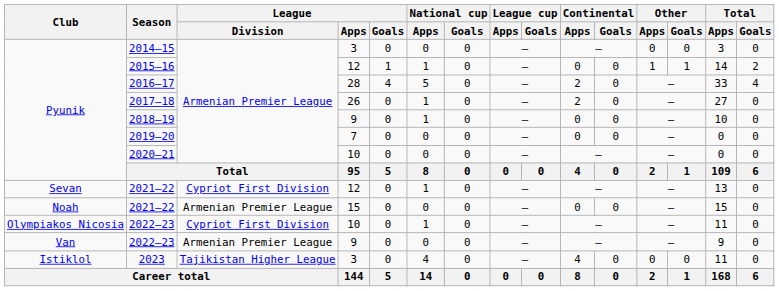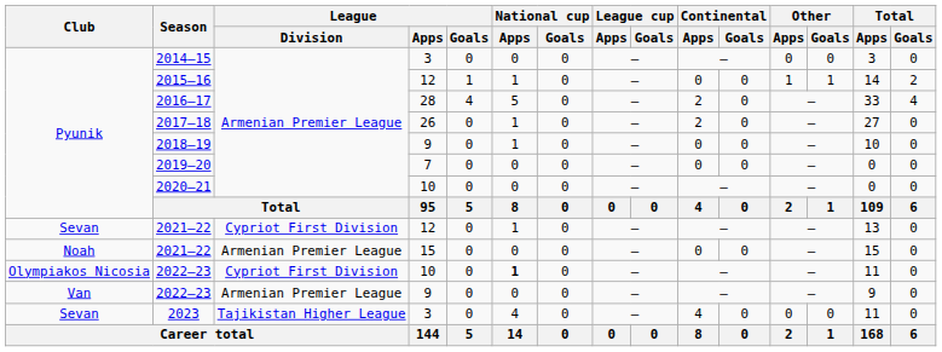 <table class="wikitable" style="text-align: center">
 <tr>
 <th rowspan="2">Club</th>
 <th rowspan="2">Season</th>
 <th colspan="3">League</th>
 <th colspan="2">National cup</th>
 <th colspan="2">League cup</th>
 <th colspan="2">Continental</th>
 <th colspan="2">Other</th>
 <th colspan="2">Total</th>
 </tr>
 <tr>
 <th>Division</th>
 <th>Apps</th>
 <th>Goals</th>
 <th>Apps</th>
 <th>Goals</th>
 <th>Apps</th>
 <th>Goals</th>
 <th>Apps</th>
 <th>Goals</th>
 <th>Apps</th>
 <th>Goals</th>
 <th>Apps</th>
 <th>Goals</th>
 </tr>
 <tr>
 <td rowspan="8"><a href='#'>Pyunik</a></td>
 <td><a href='#'>2014–15</a></td>
 <td rowspan="7"><a href='#'>Armenian Premier League</a></td>
 <td>3</td>
 <td>0</td>
 <td>0</td>
 <td>0</td>
 <td colspan="2">–</td>
 <td colspan="2">–</td>
 <td>0</td>
 <td>0</td>
 <td>3</td>
 <td>0</td>
 </tr>
 <tr>
 <td><a href='#'>2015–16</a></td>
 <td>12</td>
 <td>1</td>
 <td>1</td>
 <td>0</td>
 <td colspan="2">–</td>
 <td>0</td>
 <td>0</td>
 <td>1</td>
 <td>1</td>
 <td>14</td>
 <td>2</td>
 </tr>
 <tr>
 <td><a href='#'>2016–17</a></td>
 <td>28</td>
 <td>4</td>
 <td>5</td>
 <td>0</td>
 <td colspan="2">–</td>
 <td>2</td>
 <td>0</td>
 <td colspan="2">–</td>
 <td>33</td>
 <td>4</td>
 </tr>
 <tr>
 <td><a href='#'>2017–18</a></td>
 <td>26</td>
 <td>0</td>
 <td>1</td>
 <td>0</td>
 <td colspan="2">–</td>
 <td>2</td>
 <td>0</td>
 <td colspan="2">–</td>
 <td>27</td>
 <td>0</td>
 </tr>
 <tr>
 <td><a href='#'>2018–19</a></td>
 <td>9</td>
 <td>0</td>
 <td>1</td>
 <td>0</td>
 <td colspan="2">–</td>
 <td>0</td>
 <td>0</td>
 <td colspan="2">–</td>
 <td>10</td>
 <td>0</td>
 </tr>
 <tr>
 <td><a href='#'>2019–20</a></td>
 <td>7</td>
 <td>0</td>
 <td>0</td>
 <td>0</td>
 <td colspan="2">–</td>
 <td>0</td>
 <td>0</td>
 <td colspan="2">–</td>
 <td>0</td>
 <td>0</td>
 </tr>
 <tr>
 <td><a href='#'>2020–21</a></td>
 <td>10</td>
 <td>0</td>
 <td>0</td>
 <td>0</td>
 <td colspan="2">–</td>
 <td colspan="2">–</td>
 <td colspan="2">–</td>
 <td>0</td>
 <td>0</td>
 </tr>
 <tr>
 <th colspan="2">Total</th>
 <th>95</th>
 <th>5</th>
 <th>8</th>
 <th>0</th>
 <th>0</th>
 <th>0</th>
 <th>4</th>
 <th>0</th>
 <th>2</th>
 <th>1</th>
 <th>109</th>
 <th>6</th>
 </tr>
 <tr>
 <td><a href='#'>Sevan</a></td>
 <td><a href='#'>2021–22</a></td>
 <td><a href='#'>Cypriot First Division</a></td>
 <td>12</td>
 <td>0</td>
 <td>1</td>
 <td>0</td>
 <td colspan="2">–</td>
 <td colspan="2">–</td>
 <td colspan="2">–</td>
 <td>13</td>
 <td>0</td>
 </tr>
 <tr>
 <td><a href='#'>Noah</a></td>
 <td><a href='#'>2021–22</a></td>
 <td>Armenian Premier League</td>
 <td>15</td>
 <td>0</td>
 <td>0</td>
 <td>0</td>
 <td colspan="2">–</td>
 <td>0</td>
 <td>0</td>
 <td colspan="2">–</td>
 <td>15</td>
 <td>0</td>
 </tr>
 <tr>
 <td><a href='#'>Olympiakos Nicosia</a></td>
 <td><a href='#'>2022–23</a></td>
 <td><a href='#'>Cypriot First Division</a></td>
 <td>10</td>
 <td>0</td>
-<td>1</td>
+<td><strong>1</strong></td>
 <td>0</td>
 <td colspan="2">–</td>
 <td colspan="2">–</td>
 <td colspan="2">–</td>
 <td>11</td>
 <td>0</td>
 </tr>
 <tr>
 <td><a href='#'>Van</a></td>
 <td><a href='#'>2022–23</a></td>
 <td>Armenian Premier League</td>
 <td>9</td>
 <td>0</td>
 <td>0</td>
 <td>0</td>
 <td colspan="2">–</td>
 <td colspan="2">–</td>
 <td colspan="2">–</td>
 <td>9</td>
 <td>0</td>
 </tr>
 <tr>
-<td><a href='#'>Istiklol</a></td>
+<td><a href='#'>Sevan</a></td>
 <td><a href='#'>2023</a></td>
 <td><a href='#'>Tajikistan Higher League</a></td>
 <td>3</td>
 <td>0</td>
 <td>4</td>
 <td>0</td>
 <td colspan="2">–</td>
 <td>4</td>
 <td>0</td>
 <td>0</td>
 <td>0</td>
 <td>11</td>
 <td>0</td>
 </tr>
 <tr>
 <th colspan="3">Career total</th>
 <th>144</th>
 <th>5</th>
 <th>14</th>
 <th>0</th>
 <th>0</th>
 <th>0</th>
 <th>8</th>
 <th>0</th>
 <th>2</th>
 <th>1</th>
 <th>168</th>
 <th>6</th>
 </tr>
 </table>
